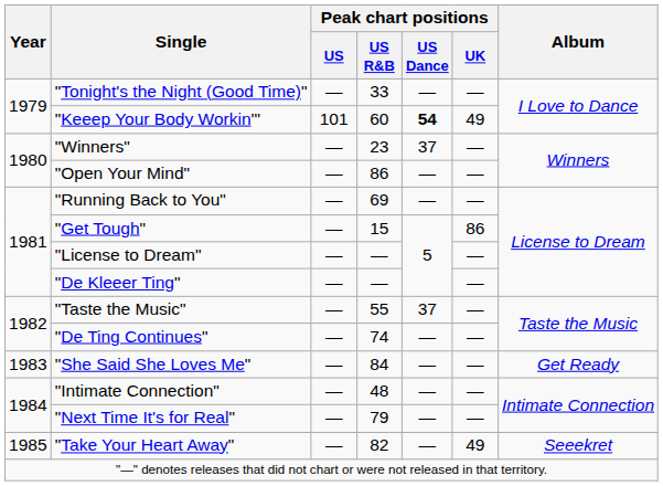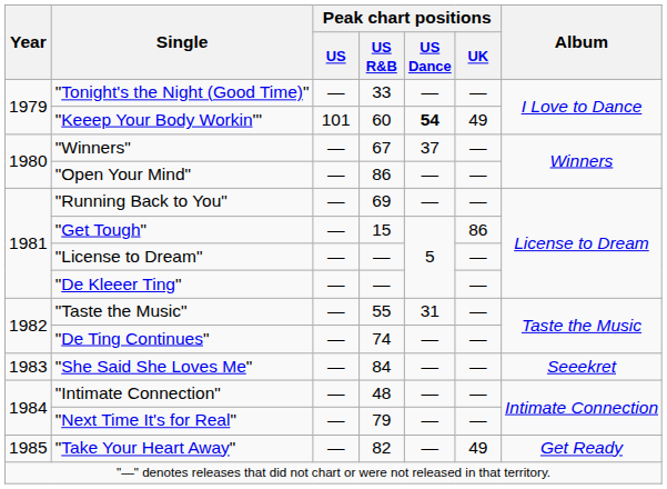 <table class="wikitable" style="text-align:center;">
 <tr>
 <th scope="col" rowspan="2">Year</th>
 <th scope="col" rowspan="2">Single</th>
 <th scope="col" colspan="4">Peak chart positions</th>
 <th scope="col" rowspan="2">Album</th>
 </tr>
 <tr>
 <th width="35"><small><a href='#'>US</a></small><br></th>
 <th width="35"><small><a href='#'>US<br>R&B</a></small><br></th>
 <th width="35"><small><a href='#'>US<br>Dance</a></small><br></th>
 <th width="35"><small><a href='#'>UK</a></small><br></th>
 </tr>
 <tr>
 <td rowspan="2" style="text-align:left;">1979</td>
 <td style="text-align:left;">"<a href='#'>Tonight's the Night (Good Time)</a>"</td>
 <td>—</td>
 <td>33</td>
 <td>—</td>
 <td>—</td>
 <td rowspan="2"><em><a href='#'>I Love to Dance</a></em></td>
 </tr>
 <tr>
 <td style="text-align:left;">"<a href='#'>Keeep Your Body Workin</a>'"</td>
 <td>101</td>
 <td>60</td>
 <td><strong>54</strong></td>
 <td>49</td>
 </tr>
 <tr>
 <td rowspan="2" style="text-align:left;">1980</td>
 <td style="text-align:left;">"Winners"</td>
 <td>—</td>
-<td>23</td>
+<td>67</td>
 <td>37</td>
 <td>—</td>
 <td rowspan="2"><em><a href='#'>Winners</a></em></td>
 </tr>
 <tr>
 <td style="text-align:left;">"Open Your Mind"</td>
 <td>—</td>
 <td>86</td>
 <td>—</td>
 <td>—</td>
 </tr>
 <tr>
 <td rowspan="4" style="text-align:left;">1981</td>
 <td style="text-align:left;">"Running Back to You"</td>
 <td>—</td>
 <td>69</td>
 <td>—</td>
 <td>—</td>
 <td rowspan="4"><em><a href='#'>License to Dream</a></em></td>
 </tr>
 <tr>
 <td style="text-align:left;">"<a href='#'>Get Tough</a>"</td>
 <td>—</td>
 <td>15</td>
 <td rowspan=3>5</td>
 <td>86</td>
 </tr>
 <tr>
 <td style="text-align:left;">"License to Dream"</td>
 <td>—</td>
 <td>—</td>
 <td>—</td>
 </tr>
 <tr>
 <td style="text-align:left;">"<a href='#'>De Kleeer Ting</a>"</td>
 <td>—</td>
 <td>—</td>
 <td>—</td>
 </tr>
 <tr>
 <td rowspan="2" style="text-align:left;">1982</td>
 <td style="text-align:left;">"Taste the Music"</td>
 <td>—</td>
 <td>55</td>
-<td>37</td>
+<td>31</td>
 <td>—</td>
 <td rowspan="2"><em><a href='#'>Taste the Music</a></em></td>
 </tr>
 <tr>
 <td style="text-align:left;">"<a href='#'>De Ting Continues</a>"</td>
 <td>—</td>
 <td>74</td>
 <td>—</td>
 <td>—</td>
 </tr>
 <tr>
 <td rowspan="1" style="text-align:left;">1983</td>
 <td style="text-align:left;">"<a href='#'>She Said She Loves Me</a>"</td>
 <td>—</td>
 <td>84</td>
 <td>—</td>
 <td>—</td>
-<td rowspan="1"><em><a href='#'>Get Ready</a></em></td>
+<td rowspan="1"><em><a href='#'>Seeekret</a></em></td>
 </tr>
 <tr>
 <td rowspan="2" style="text-align:left;">1984</td>
 <td style="text-align:left;">"Intimate Connection"</td>
 <td>—</td>
 <td>48</td>
 <td>—</td>
 <td>—</td>
 <td rowspan="2"><em><a href='#'>Intimate Connection</a></em></td>
 </tr>
 <tr>
 <td style="text-align:left;">"<a href='#'>Next Time It's for Real</a>"</td>
 <td>—</td>
 <td>79</td>
 <td>—</td>
 <td>—</td>
 </tr>
 <tr>
 <td rowspan="1" style="text-align:left;">1985</td>
 <td style="text-align:left;">"<a href='#'>Take Your Heart Away</a>"</td>
 <td>—</td>
 <td>82</td>
 <td>—</td>
 <td>49</td>
-<td rowspan="1"><em><a href='#'>Seeekret</a></em></td>
+<td rowspan="1"><em><a href='#'>Get Ready</a></em></td>
 </tr>
 <tr>
 <td colspan="7" style="font-size:9pt;">"—" denotes releases that did not chart or were not released in that territory.</td>
 </tr>
 </table>
